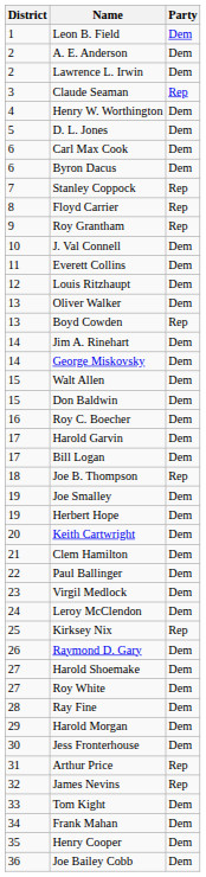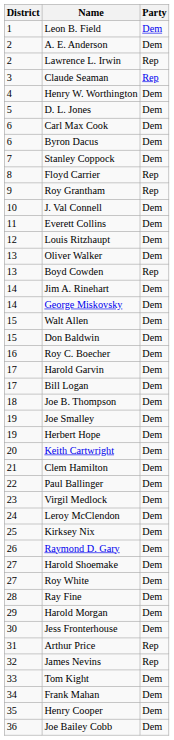 <table class="wikitable sortable">
 <tr>
 <th>District</th>
 <th>Name</th>
 <th>Party</th>
 </tr>
 <tr>
 <td>1</td>
 <td>Leon B. Field</td>
 <td><a href='#'>Dem</a></td>
 </tr>
 <tr>
 <td>2</td>
 <td>A. E. Anderson</td>
 <td>Dem</td>
 </tr>
 <tr>
 <td>2</td>
 <td>Lawrence L. Irwin</td>
-<td>Dem</td>
+<td>Rep</td>
 </tr>
 <tr>
 <td>3</td>
 <td>Claude Seaman</td>
 <td><a href='#'>Rep</a></td>
 </tr>
 <tr>
 <td>4</td>
 <td>Henry W. Worthington</td>
 <td>Dem</td>
 </tr>
 <tr>
 <td>5</td>
 <td>D. L. Jones</td>
 <td>Dem</td>
 </tr>
 <tr>
 <td>6</td>
 <td>Carl Max Cook</td>
 <td>Dem</td>
 </tr>
 <tr>
 <td>6</td>
 <td>Byron Dacus</td>
 <td>Dem</td>
 </tr>
 <tr>
 <td>7</td>
 <td>Stanley Coppock</td>
-<td>Rep</td>
+<td>Dem</td>
 </tr>
 <tr>
 <td>8</td>
 <td>Floyd Carrier</td>
 <td>Rep</td>
 </tr>
 <tr>
 <td>9</td>
 <td>Roy Grantham</td>
 <td>Rep</td>
 </tr>
 <tr>
 <td>10</td>
 <td>J. Val Connell</td>
 <td>Dem</td>
 </tr>
 <tr>
 <td>11</td>
 <td>Everett Collins</td>
 <td>Dem</td>
 </tr>
 <tr>
 <td>12</td>
 <td>Louis Ritzhaupt</td>
 <td>Dem</td>
 </tr>
 <tr>
 <td>13</td>
 <td>Oliver Walker</td>
 <td>Dem</td>
 </tr>
 <tr>
 <td>13</td>
 <td>Boyd Cowden</td>
 <td>Rep</td>
 </tr>
 <tr>
 <td>14</td>
 <td>Jim A. Rinehart</td>
 <td>Dem</td>
 </tr>
 <tr>
 <td>14</td>
 <td><a href='#'>George Miskovsky</a></td>
 <td>Dem</td>
 </tr>
 <tr>
 <td>15</td>
 <td>Walt Allen</td>
 <td>Dem</td>
 </tr>
 <tr>
 <td>15</td>
 <td>Don Baldwin</td>
 <td>Dem</td>
 </tr>
 <tr>
 <td>16</td>
 <td>Roy C. Boecher</td>
 <td>Dem</td>
 </tr>
 <tr>
 <td>17</td>
 <td>Harold Garvin</td>
 <td>Dem</td>
 </tr>
 <tr>
 <td>17</td>
 <td>Bill Logan</td>
 <td>Dem</td>
 </tr>
 <tr>
 <td>18</td>
 <td>Joe B. Thompson</td>
-<td>Rep</td>
+<td>Dem</td>
 </tr>
 <tr>
 <td>19</td>
 <td>Joe Smalley</td>
 <td>Dem</td>
 </tr>
 <tr>
 <td>19</td>
 <td>Herbert Hope</td>
 <td>Dem</td>
 </tr>
 <tr>
 <td>20</td>
 <td><a href='#'>Keith Cartwright</a></td>
 <td>Dem</td>
 </tr>
 <tr>
 <td>21</td>
 <td>Clem Hamilton</td>
 <td>Dem</td>
 </tr>
 <tr>
 <td>22</td>
 <td>Paul Ballinger</td>
 <td>Dem</td>
 </tr>
 <tr>
 <td>23</td>
 <td>Virgil Medlock</td>
 <td>Dem</td>
 </tr>
 <tr>
 <td>24</td>
 <td>Leroy McClendon</td>
 <td>Dem</td>
 </tr>
 <tr>
 <td>25</td>
 <td>Kirksey Nix</td>
-<td>Rep</td>
+<td>Dem</td>
 </tr>
 <tr>
 <td>26</td>
 <td><a href='#'>Raymond D. Gary</a></td>
 <td>Dem</td>
 </tr>
 <tr>
 <td>27</td>
 <td>Harold Shoemake</td>
 <td>Dem</td>
 </tr>
 <tr>
 <td>27</td>
 <td>Roy White</td>
 <td>Dem</td>
 </tr>
 <tr>
 <td>28</td>
 <td>Ray Fine</td>
 <td>Dem</td>
 </tr>
 <tr>
 <td>29</td>
 <td>Harold Morgan</td>
 <td>Dem</td>
 </tr>
 <tr>
 <td>30</td>
 <td>Jess Fronterhouse</td>
 <td>Dem</td>
 </tr>
 <tr>
 <td>31</td>
 <td>Arthur Price</td>
 <td>Rep</td>
 </tr>
 <tr>
 <td>32</td>
 <td>James Nevins</td>
 <td>Rep</td>
 </tr>
 <tr>
 <td>33</td>
 <td>Tom Kight</td>
 <td>Dem</td>
 </tr>
 <tr>
 <td>34</td>
 <td>Frank Mahan</td>
 <td>Dem</td>
 </tr>
 <tr>
 <td>35</td>
 <td>Henry Cooper</td>
 <td>Dem</td>
 </tr>
 <tr>
 <td>36</td>
 <td>Joe Bailey Cobb</td>
 <td>Dem</td>
 </tr>
 </table>
